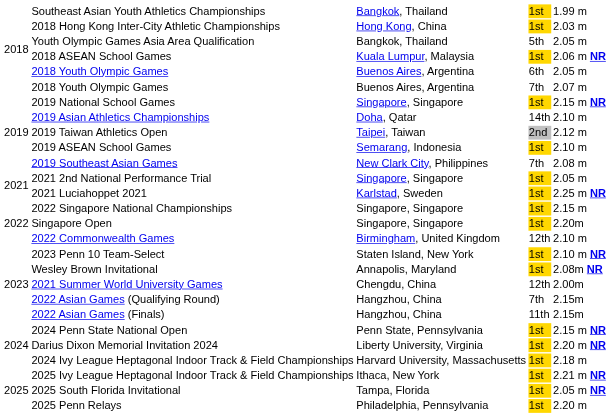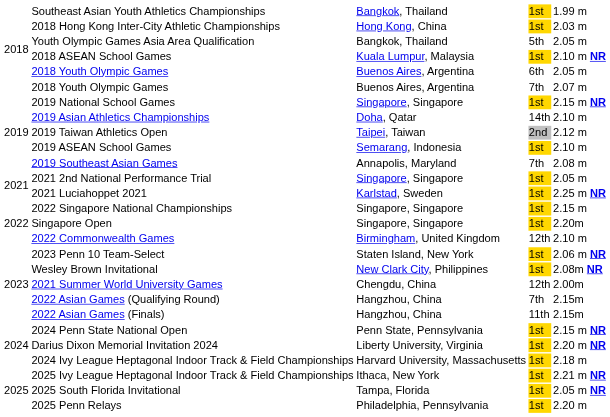 <table>
 <tr>
 <td rowspan=6>2018</td>
 <td 2018 Southeast Asian Youth Athletics Championships>Southeast Asian Youth Athletics Championships</td>
 <td><a href='#'>Bangkok</a>, Thailand</td>
 <td bgcolor=gold>1st</td>
 <td>1.99 m</td>
 </tr>
 <tr>
 <td>2018 Hong Kong Inter-City Athletic Championships</td>
 <td><a href='#'>Hong Kong</a>, China</td>
 <td bgcolor=gold>1st</td>
 <td>2.03 m</td>
 </tr>
 <tr>
 <td>Youth Olympic Games Asia Area Qualification</td>
 <td>Bangkok, Thailand</td>
 <td>5th</td>
 <td>2.05 m</td>
 </tr>
 <tr>
 <td>2018 ASEAN School Games</td>
 <td><a href='#'>Kuala Lumpur</a>, Malaysia</td>
 <td bgcolor=gold>1st</td>
-<td>2.06 m <strong><a href='#'>NR</a></strong></td>
+<td>2.10 m <strong><a href='#'>NR</a></strong></td>
 </tr>
 <tr>
 <td><a href='#'>2018 Youth Olympic Games</a></td>
 <td><a href='#'>Buenos Aires</a>, Argentina</td>
 <td>6th</td>
 <td>2.05 m</td>
 </tr>
 <tr>
 <td>2018 Youth Olympic Games</td>
 <td>Buenos Aires, Argentina</td>
 <td>7th</td>
 <td>2.07 m</td>
 </tr>
 <tr>
 <td rowspan=5>2019</td>
 <td>2019 National School Games</td>
 <td><a href='#'>Singapore</a>, Singapore</td>
 <td bgcolor=gold>1st</td>
 <td>2.15 m <strong><a href='#'>NR</a></strong></td>
 </tr>
 <tr>
 <td><a href='#'>2019 Asian Athletics Championships</a></td>
 <td><a href='#'>Doha</a>, Qatar</td>
 <td>14th</td>
 <td>2.10 m</td>
 </tr>
 <tr>
 <td>2019 Taiwan Athletics Open</td>
 <td><a href='#'>Taipei</a>, Taiwan</td>
 <td bgcolor=silver>2nd</td>
 <td>2.12 m</td>
 </tr>
 <tr>
 <td>2019 ASEAN School Games</td>
 <td><a href='#'>Semarang</a>, Indonesia</td>
 <td bgcolor=gold>1st</td>
 <td>2.10 m</td>
 </tr>
 <tr>
 <td><a href='#'>2019 Southeast Asian Games</a></td>
-<td><a href='#'>New Clark City</a>, Philippines</td>
+<td>Annapolis, Maryland</td>
 <td>7th</td>
 <td>2.08 m</td>
 </tr>
 <tr>
 <td rowspan=2>2021</td>
 <td>2021 2nd National Performance Trial</td>
 <td><a href='#'>Singapore</a>, Singapore</td>
 <td bgcolor=gold>1st</td>
 <td>2.05 m</td>
 </tr>
 <tr>
 <td>2021 Luciahoppet 2021</td>
 <td><a href='#'>Karlstad</a>, Sweden</td>
 <td bgcolor=gold>1st</td>
 <td>2.25 m <strong><a href='#'>NR</a></strong></td>
 </tr>
 <tr>
 <td rowspan=3>2022</td>
 <td>2022 Singapore National Championships</td>
 <td>Singapore, Singapore</td>
 <td bgcolor=gold>1st</td>
 <td>2.15 m</td>
 </tr>
 <tr>
 <td>Singapore Open</td>
 <td>Singapore, Singapore</td>
 <td bgcolor=gold>1st</td>
 <td>2.20m</td>
 </tr>
 <tr>
 <td><a href='#'>2022 Commonwealth Games</a></td>
 <td><a href='#'>Birmingham</a>, United Kingdom</td>
 <td>12th</td>
 <td>2.10 m</td>
 </tr>
 <tr>
 <td rowspan=5>2023</td>
 <td>2023 Penn 10 Team-Select</td>
 <td>Staten Island, New York</td>
 <td bgcolor=gold>1st</td>
-<td>2.10 m <strong><a href='#'>NR</a></strong></td>
+<td>2.06 m <strong><a href='#'>NR</a></strong></td>
 </tr>
 <tr>
 <td>Wesley Brown Invitational</td>
-<td>Annapolis, Maryland</td>
+<td><a href='#'>New Clark City</a>, Philippines</td>
 <td bgcolor=gold>1st</td>
 <td>2.08m <strong><a href='#'>NR</a></strong></td>
 </tr>
 <tr>
 <td><a href='#'>2021 Summer World University Games</a></td>
 <td>Chengdu, China</td>
 <td>12th</td>
 <td>2.00m</td>
 </tr>
 <tr>
 <td><a href='#'>2022 Asian Games</a> (Qualifying Round)</td>
 <td>Hangzhou, China</td>
 <td>7th</td>
 <td>2.15m</td>
 </tr>
 <tr>
 <td><a href='#'>2022 Asian Games</a> (Finals)</td>
 <td>Hangzhou, China</td>
 <td>11th</td>
 <td>2.15m</td>
 </tr>
 <tr>
 <td rowspan=3>2024</td>
 <td>2024 Penn State National Open</td>
 <td>Penn State, Pennsylvania</td>
 <td bgcolor=gold>1st</td>
 <td>2.15 m <strong><a href='#'>NR</a></strong></td>
 </tr>
 <tr>
 <td>Darius Dixon Memorial Invitation 2024</td>
 <td>Liberty University, Virginia</td>
 <td bgcolor=gold>1st</td>
 <td>2.20 m <strong><a href='#'>NR</a></strong></td>
 </tr>
 <tr>
 <td>2024 Ivy League Heptagonal Indoor Track & Field Championships</td>
 <td>Harvard University, Massachusetts</td>
 <td bgcolor=gold>1st</td>
 <td>2.18 m</td>
 </tr>
 <tr>
 <td rowspan=3>2025</td>
 <td>2025 Ivy League Heptagonal Indoor Track & Field Championships</td>
 <td>Ithaca, New York</td>
 <td bgcolor=gold>1st</td>
 <td>2.21 m <strong><a href='#'>NR</a></strong></td>
 </tr>
 <tr>
 <td>2025 South Florida Invitational</td>
 <td>Tampa, Florida</td>
 <td bgcolor=gold>1st</td>
 <td>2.05 m <strong><a href='#'>NR</a></strong></td>
 </tr>
 <tr>
 <td>2025 Penn Relays</td>
 <td>Philadelphia, Pennsylvania</td>
 <td bgcolor=gold>1st</td>
 <td>2.20 m</td>
 </tr>
 <tr>
 </tr>
 </table>
